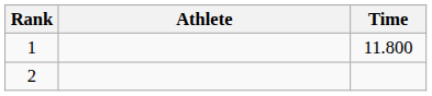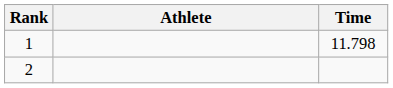 <table class=wikitable style="text-align:center">
 <tr>
 <th width=40>Rank</th>
 <th width=250>Athlete</th>
 <th width=60>Time</th>
 </tr>
 <tr>
 <td>1</td>
 <td align=left></td>
-<td>11.800</td>
+<td>11.798</td>
 </tr>
 <tr>
 <td>2</td>
 <td align=left></td>
 <td></td>
 </tr>
 </table>
